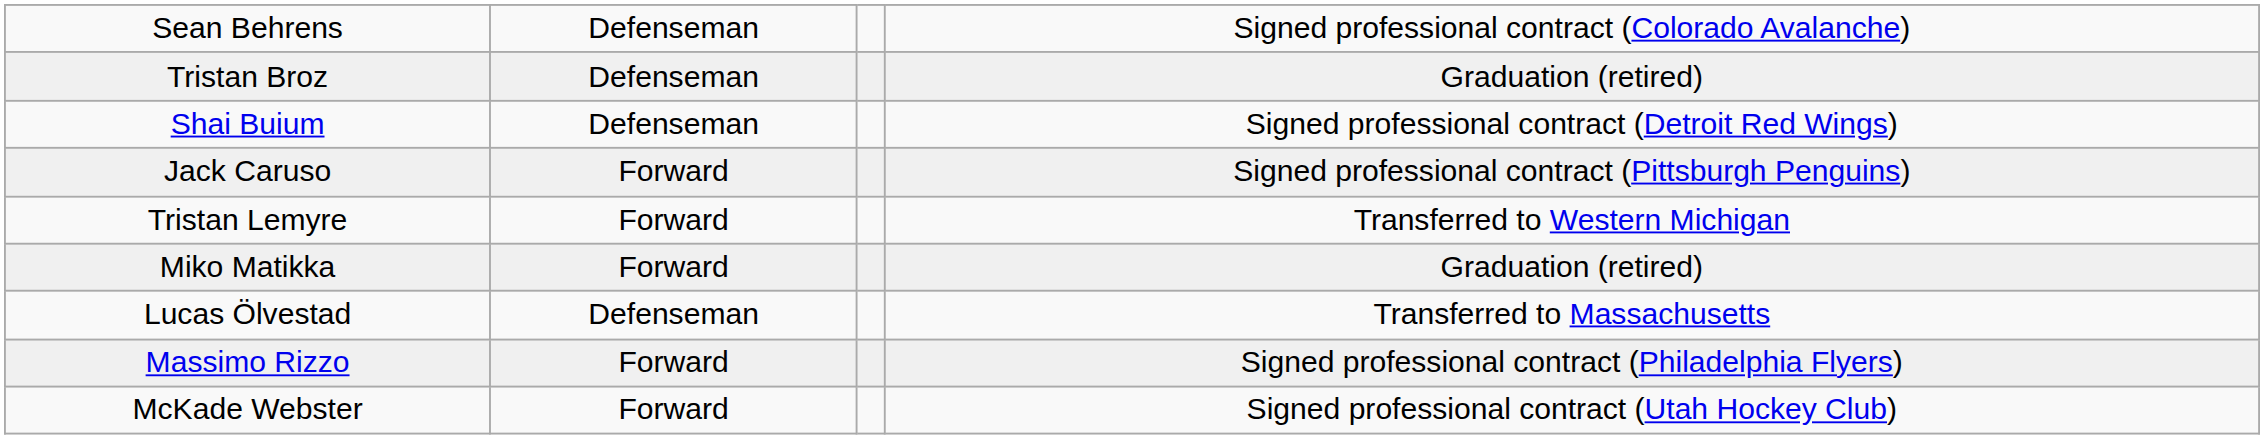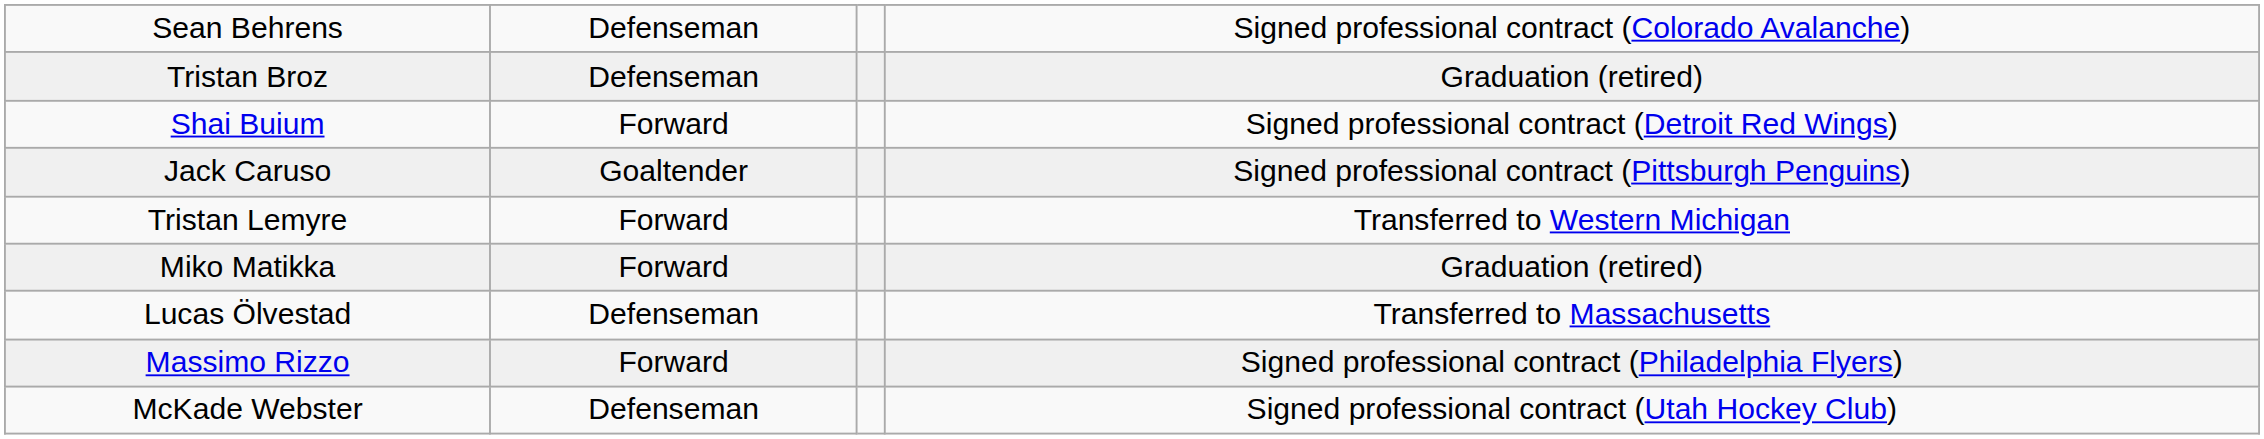 <table class="wikitable" width=1200>
 <tr align="center" bgcolor="">
 <td>Sean Behrens</td>
 <td>Defenseman</td>
 <td></td>
 <td>Signed professional contract (<a href='#'>Colorado Avalanche</a>)</td>
 </tr>
 <tr align="center" bgcolor="f0f0f0">
 <td>Tristan Broz</td>
 <td>Defenseman</td>
 <td></td>
 <td>Graduation (retired)</td>
 </tr>
 <tr align="center" bgcolor="">
 <td><a href='#'>Shai Buium</a></td>
-<td>Defenseman</td>
+<td>Forward</td>
 <td></td>
 <td>Signed professional contract (<a href='#'>Detroit Red Wings</a>)</td>
 </tr>
 <tr align="center" bgcolor="f0f0f0">
 <td>Jack Caruso</td>
-<td>Forward</td>
+<td>Goaltender</td>
 <td></td>
 <td>Signed professional contract (<a href='#'>Pittsburgh Penguins</a>)</td>
 </tr>
 <tr align="center" bgcolor="">
 <td>Tristan Lemyre</td>
 <td>Forward</td>
 <td></td>
 <td>Transferred to <a href='#'>Western Michigan</a></td>
 </tr>
 <tr align="center" bgcolor="f0f0f0">
 <td>Miko Matikka</td>
 <td>Forward</td>
 <td></td>
 <td>Graduation (retired)</td>
 </tr>
 <tr align="center" bgcolor="">
 <td>Lucas Ölvestad</td>
 <td>Defenseman</td>
 <td></td>
 <td>Transferred to <a href='#'>Massachusetts</a></td>
 </tr>
 <tr align="center" bgcolor="f0f0f0">
 <td><a href='#'>Massimo Rizzo</a></td>
 <td>Forward</td>
 <td></td>
 <td>Signed professional contract (<a href='#'>Philadelphia Flyers</a>)</td>
 </tr>
 <tr align="center" bgcolor="">
 <td>McKade Webster</td>
-<td>Forward</td>
+<td>Defenseman</td>
 <td></td>
 <td>Signed professional contract (<a href='#'>Utah Hockey Club</a>)</td>
 </tr>
 </table>
